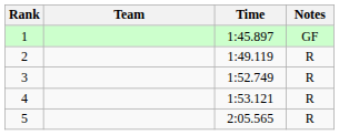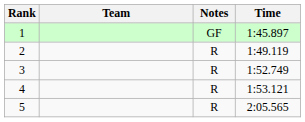 <table class=wikitable style="text-align:center">
 <tr>
 <th width=40>Rank</th>
 <th width=200>Team</th>
+<th width=50>Notes</th>
 <th width=80>Time</th>
-<th width=50>Notes</th>
 </tr>
 <tr style="background:#ccffcc;">
 <td>1</td>
 <td align=left></td>
+<td>GF</td>
 <td>1:45.897</td>
-<td>GF</td>
 </tr>
 <tr>
 <td>2</td>
 <td align=left></td>
+<td>R</td>
 <td>1:49.119</td>
-<td>R</td>
 </tr>
 <tr>
 <td>3</td>
 <td align=left></td>
+<td>R</td>
 <td>1:52.749</td>
-<td>R</td>
 </tr>
 <tr>
 <td>4</td>
 <td align=left></td>
+<td>R</td>
 <td>1:53.121</td>
-<td>R</td>
 </tr>
 <tr>
 <td>5</td>
 <td align=left></td>
+<td>R</td>
 <td>2:05.565</td>
-<td>R</td>
 </tr>
 </table>
